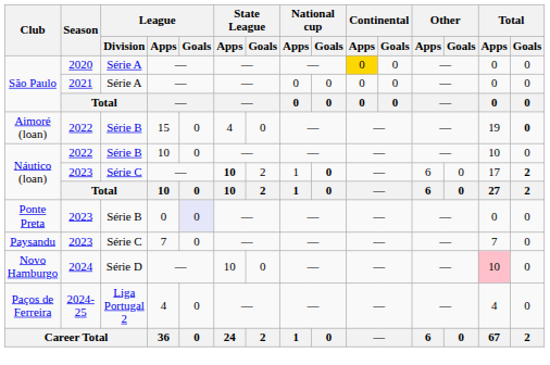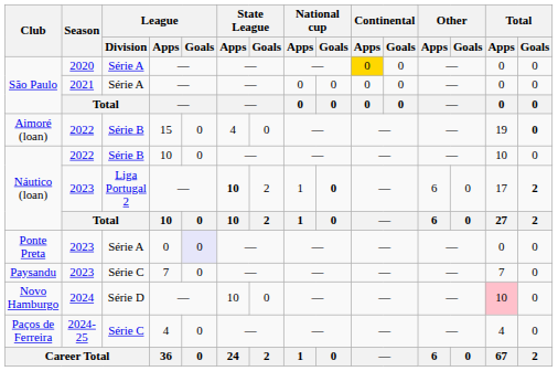 <table class="wikitable" style="text-align: center;">
 <tr>
 <th rowspan="2">Club</th>
 <th rowspan="2">Season</th>
 <th colspan="3">League</th>
 <th colspan="2">State League</th>
 <th colspan="2">National cup</th>
 <th colspan="2">Continental</th>
 <th colspan="2">Other</th>
 <th colspan="2">Total</th>
 </tr>
 <tr>
 <th>Division</th>
 <th>Apps</th>
 <th>Goals</th>
 <th>Apps</th>
 <th>Goals</th>
 <th>Apps</th>
 <th>Goals</th>
 <th>Apps</th>
 <th>Goals</th>
 <th>Apps</th>
 <th>Goals</th>
 <th>Apps</th>
 <th>Goals</th>
 </tr>
 <tr>
 <td rowspan="3"><a href='#'>São Paulo</a></td>
 <td><a href='#'>2020</a></td>
 <td><a href='#'>Série A</a></td>
 <td colspan="2">—</td>
 <td colspan="2">—</td>
 <td colspan="2">—</td>
 <td style="background: gold;">0</td>
 <td>0</td>
 <td colspan="2">—</td>
 <td>0</td>
 <td>0</td>
 </tr>
 <tr>
 <td><a href='#'>2021</a></td>
 <td>Série A</td>
 <td colspan="2">—</td>
 <td colspan="2">—</td>
 <td>0</td>
 <td>0</td>
 <td>0</td>
 <td>0</td>
 <td colspan="2">—</td>
 <td>0</td>
 <td>0</td>
 </tr>
 <tr>
 <th colspan="2">Total</th>
 <th colspan="2">—</th>
 <th colspan="2">—</th>
 <th>0</th>
 <th>0</th>
 <th>0</th>
 <th>0</th>
 <th colspan="2">—</th>
 <th>0</th>
 <th>0</th>
 </tr>
 <tr>
 <td><a href='#'>Aimoré</a> (loan)</td>
 <td><a href='#'>2022</a></td>
 <td><a href='#'>Série B</a></td>
 <td>15</td>
 <td>0</td>
 <td>4</td>
 <td>0</td>
 <td colspan="2">—</td>
 <td colspan="2">—</td>
 <td colspan="2">—</td>
 <td>19</td>
 <td><strong>0</strong></td>
 </tr>
 <tr>
 <td rowspan="3"><a href='#'>Náutico</a> (loan)</td>
 <td><a href='#'>2022</a></td>
 <td><a href='#'>Série B</a></td>
 <td>10</td>
 <td>0</td>
 <td colspan="2">—</td>
 <td colspan="2">—</td>
 <td colspan="2">—</td>
 <td colspan="2">—</td>
 <td>10</td>
 <td>0</td>
 </tr>
 <tr>
 <td><a href='#'>2023</a></td>
-<td><a href='#'>Série C</a></td>
+<td><a href='#'>Liga Portugal 2</a></td>
 <td colspan="2">—</td>
 <td><strong>10</strong></td>
 <td>2</td>
 <td>1</td>
 <td><strong>0</strong></td>
 <td colspan="2">—</td>
 <td>6</td>
 <td>0</td>
 <td>17</td>
 <td><strong>2</strong></td>
 </tr>
 <tr>
 <th colspan="2">Total</th>
 <th>10</th>
 <th>0</th>
 <th>10</th>
 <th>2</th>
 <th>1</th>
 <th>0</th>
 <th colspan="2">—</th>
 <th>6</th>
 <th>0</th>
 <th>27</th>
 <th>2</th>
 </tr>
 <tr>
 <td><a href='#'>Ponte Preta</a></td>
 <td><a href='#'>2023</a></td>
-<td>Série B</td>
+<td>Série A</td>
 <td>0</td>
 <td style="background: lavender;">0</td>
 <td colspan="2">—</td>
 <td colspan="2">—</td>
 <td colspan="2">—</td>
 <td colspan="2">—</td>
 <td>0</td>
 <td>0</td>
 </tr>
 <tr>
 <td><a href='#'>Paysandu</a></td>
 <td><a href='#'>2023</a></td>
 <td>Série C</td>
 <td>7</td>
 <td>0</td>
 <td colspan="2">—</td>
 <td colspan="2">—</td>
 <td colspan="2">—</td>
 <td colspan="2">—</td>
 <td>7</td>
 <td>0</td>
 </tr>
 <tr>
 <td><a href='#'>Novo Hamburgo</a></td>
 <td><a href='#'>2024</a></td>
 <td>Série D</td>
 <td colspan="2">—</td>
 <td>10</td>
 <td>0</td>
 <td colspan="2">—</td>
 <td colspan="2">—</td>
 <td colspan="2">—</td>
 <td style="background: pink;">10</td>
 <td>0</td>
 </tr>
 <tr>
 <td><a href='#'>Paços de Ferreira</a></td>
 <td><a href='#'>2024-25</a></td>
-<td><a href='#'>Liga Portugal 2</a></td>
+<td><a href='#'>Série C</a></td>
 <td>4</td>
 <td>0</td>
 <td colspan="2">—</td>
 <td colspan="2">—</td>
 <td colspan="2">—</td>
 <td colspan="2">—</td>
 <td>4</td>
 <td>0</td>
 </tr>
 <tr>
 <th colspan="3">Career Total</th>
 <th>36</th>
 <th>0</th>
 <th>24</th>
 <th>2</th>
 <th>1</th>
 <th>0</th>
 <th colspan="2">—</th>
 <th>6</th>
 <th>0</th>
 <th>67</th>
 <th>2</th>
 </tr>
 </table>
